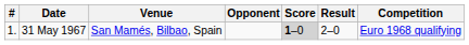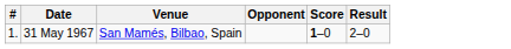 <table class="wikitable" style="font-size:100%">
 <tr>
 <th>#</th>
 <th>Date</th>
 <th>Venue</th>
 <th>Opponent</th>
 <th>Score</th>
 <th>Result</th>
-<th>Competition</th>
 </tr>
 <tr>
 <td>1.</td>
 <td>31 May 1967</td>
 <td><a href='#'>San Mamés</a>, <a href='#'>Bilbao</a>, Spain</td>
 <td></td>
-<td style="background: lightgrey;"><strong>1</strong>–0</td>
+<td><strong>1</strong>–0</td>
 <td>2–0</td>
-<td><a href='#'>Euro 1968 qualifying</a></td>
 </tr>
 </table>
